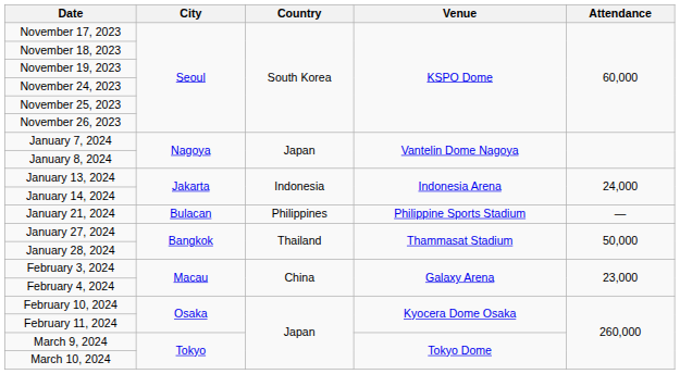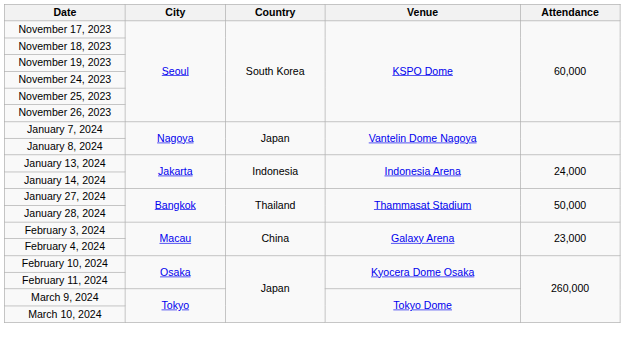 <table class="wikitable" style="text-align:center;">
 <tr>
 <th scope="col" style="width:11em;">Date</th>
 <th scope="col" style="width:9em;">City</th>
 <th scope="col" style="width:9em;">Country</th>
 <th scope="col" style="width:18em;">Venue</th>
 <th scope="col" style="width:9em;">Attendance</th>
 </tr>
 <tr>
 <td>November 17, 2023</td>
 <td rowspan="6"><a href='#'>Seoul</a></td>
 <td rowspan="6">South Korea</td>
 <td rowspan="6"><a href='#'>KSPO Dome</a></td>
 <td rowspan="6">60,000</td>
 </tr>
 <tr>
 <td>November 18, 2023</td>
 </tr>
 <tr>
 <td>November 19, 2023</td>
 </tr>
 <tr>
 <td>November 24, 2023</td>
 </tr>
 <tr>
 <td>November 25, 2023</td>
 </tr>
 <tr>
 <td>November 26, 2023</td>
 </tr>
 <tr>
 <td>January 7, 2024</td>
 <td rowspan="2"><a href='#'>Nagoya</a></td>
 <td rowspan="2">Japan</td>
 <td rowspan="2"><a href='#'>Vantelin Dome Nagoya</a></td>
 <td rowspan="2"></td>
 </tr>
 <tr>
 <td>January 8, 2024</td>
 </tr>
 <tr>
 <td>January 13, 2024</td>
 <td rowspan="2"><a href='#'>Jakarta</a></td>
 <td rowspan="2">Indonesia</td>
 <td rowspan="2"><a href='#'>Indonesia Arena</a></td>
 <td rowspan="2">24,000</td>
 </tr>
 <tr>
 <td>January 14, 2024</td>
 </tr>
 <tr>
-<td>January 21, 2024</td>
-<td><a href='#'>Bulacan</a></td>
-<td>Philippines</td>
-<td><a href='#'>Philippine Sports Stadium</a></td>
-<td>—</td>
-</tr>
-<tr>
 <td>January 27, 2024</td>
 <td rowspan="2"><a href='#'>Bangkok</a></td>
 <td rowspan="2">Thailand</td>
 <td rowspan="2"><a href='#'>Thammasat Stadium</a></td>
 <td rowspan="2">50,000</td>
 </tr>
 <tr>
 <td>January 28, 2024</td>
 </tr>
 <tr>
 <td>February 3, 2024</td>
 <td rowspan="2"><a href='#'>Macau</a></td>
 <td rowspan="2">China</td>
 <td rowspan="2"><a href='#'>Galaxy Arena</a></td>
 <td rowspan="2">23,000</td>
 </tr>
 <tr>
 <td>February 4, 2024</td>
 </tr>
 <tr>
 <td>February 10, 2024</td>
 <td rowspan="2"><a href='#'>Osaka</a></td>
 <td rowspan="4">Japan</td>
 <td rowspan="2"><a href='#'>Kyocera Dome Osaka</a></td>
 <td rowspan="4">260,000</td>
 </tr>
 <tr>
 <td>February 11, 2024</td>
 </tr>
 <tr>
 <td>March 9, 2024</td>
 <td rowspan="2"><a href='#'>Tokyo</a></td>
 <td rowspan="2"><a href='#'>Tokyo Dome</a></td>
 </tr>
 <tr>
 <td>March 10, 2024</td>
 </tr>
 </table>
